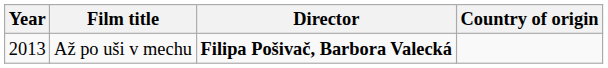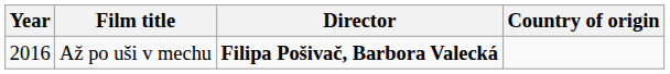 <table class="wikitable sortable">
 <tr>
 <th>Year</th>
 <th>Film title</th>
 <th>Director</th>
 <th>Country of origin</th>
 </tr>
 <tr>
-<td>2013</td>
+<td>2016</td>
 <td>Až po uši v mechu</td>
 <td><strong>Filipa Pošivač, Barbora Valecká</strong></td>
 <td></td>
 </tr>
 </table>
